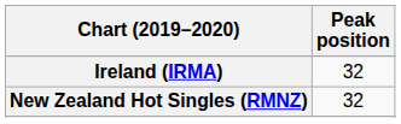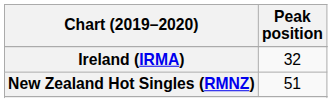 <table class="wikitable sortable plainrowheaders" style="text-align:center">
 <tr>
 <th scope="col">Chart (2019–2020)</th>
 <th scope="col">Peak<br>position</th>
 </tr>
 <tr>
 </tr>
 <tr>
 <th scope="row">Ireland (<a href='#'>IRMA</a>)</th>
 <td>32</td>
 </tr>
 <tr>
 <th scope="row">New Zealand Hot Singles (<a href='#'>RMNZ</a>)</th>
-<td>32</td>
+<td>51</td>
 </tr>
 <tr>
 </tr>
 <tr>
 </tr>
 <tr>
 </tr>
 <tr>
 </tr>
 <tr>
 </tr>
 </table>
